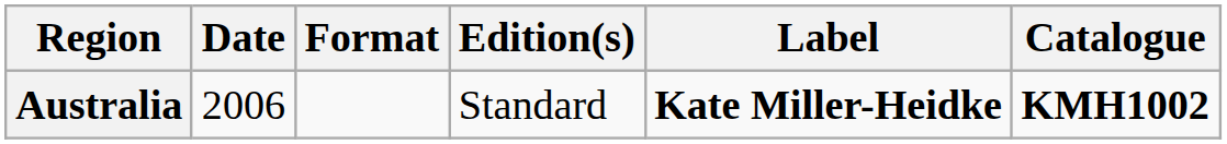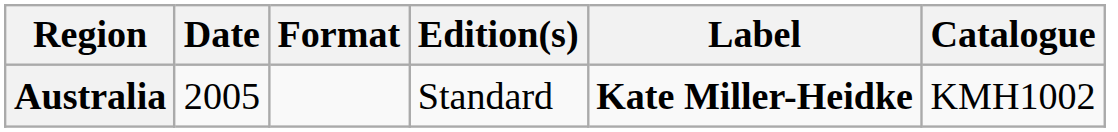 <table class="wikitable plainrowheaders">
 <tr>
 <th scope="col">Region</th>
 <th scope="col">Date</th>
 <th scope="col">Format</th>
 <th scope="col">Edition(s)</th>
 <th scope="col">Label</th>
 <th scope="col">Catalogue</th>
 </tr>
 <tr>
 <th>Australia</th>
-<td>2006</td>
+<td>2005</td>
 <td rowspan="2"></td>
 <td>Standard</td>
 <td><strong>Kate Miller-Heidke</strong></td>
-<td><strong>KMH1002</strong></td>
+<td>KMH1002</td>
 </tr>
 </table>
